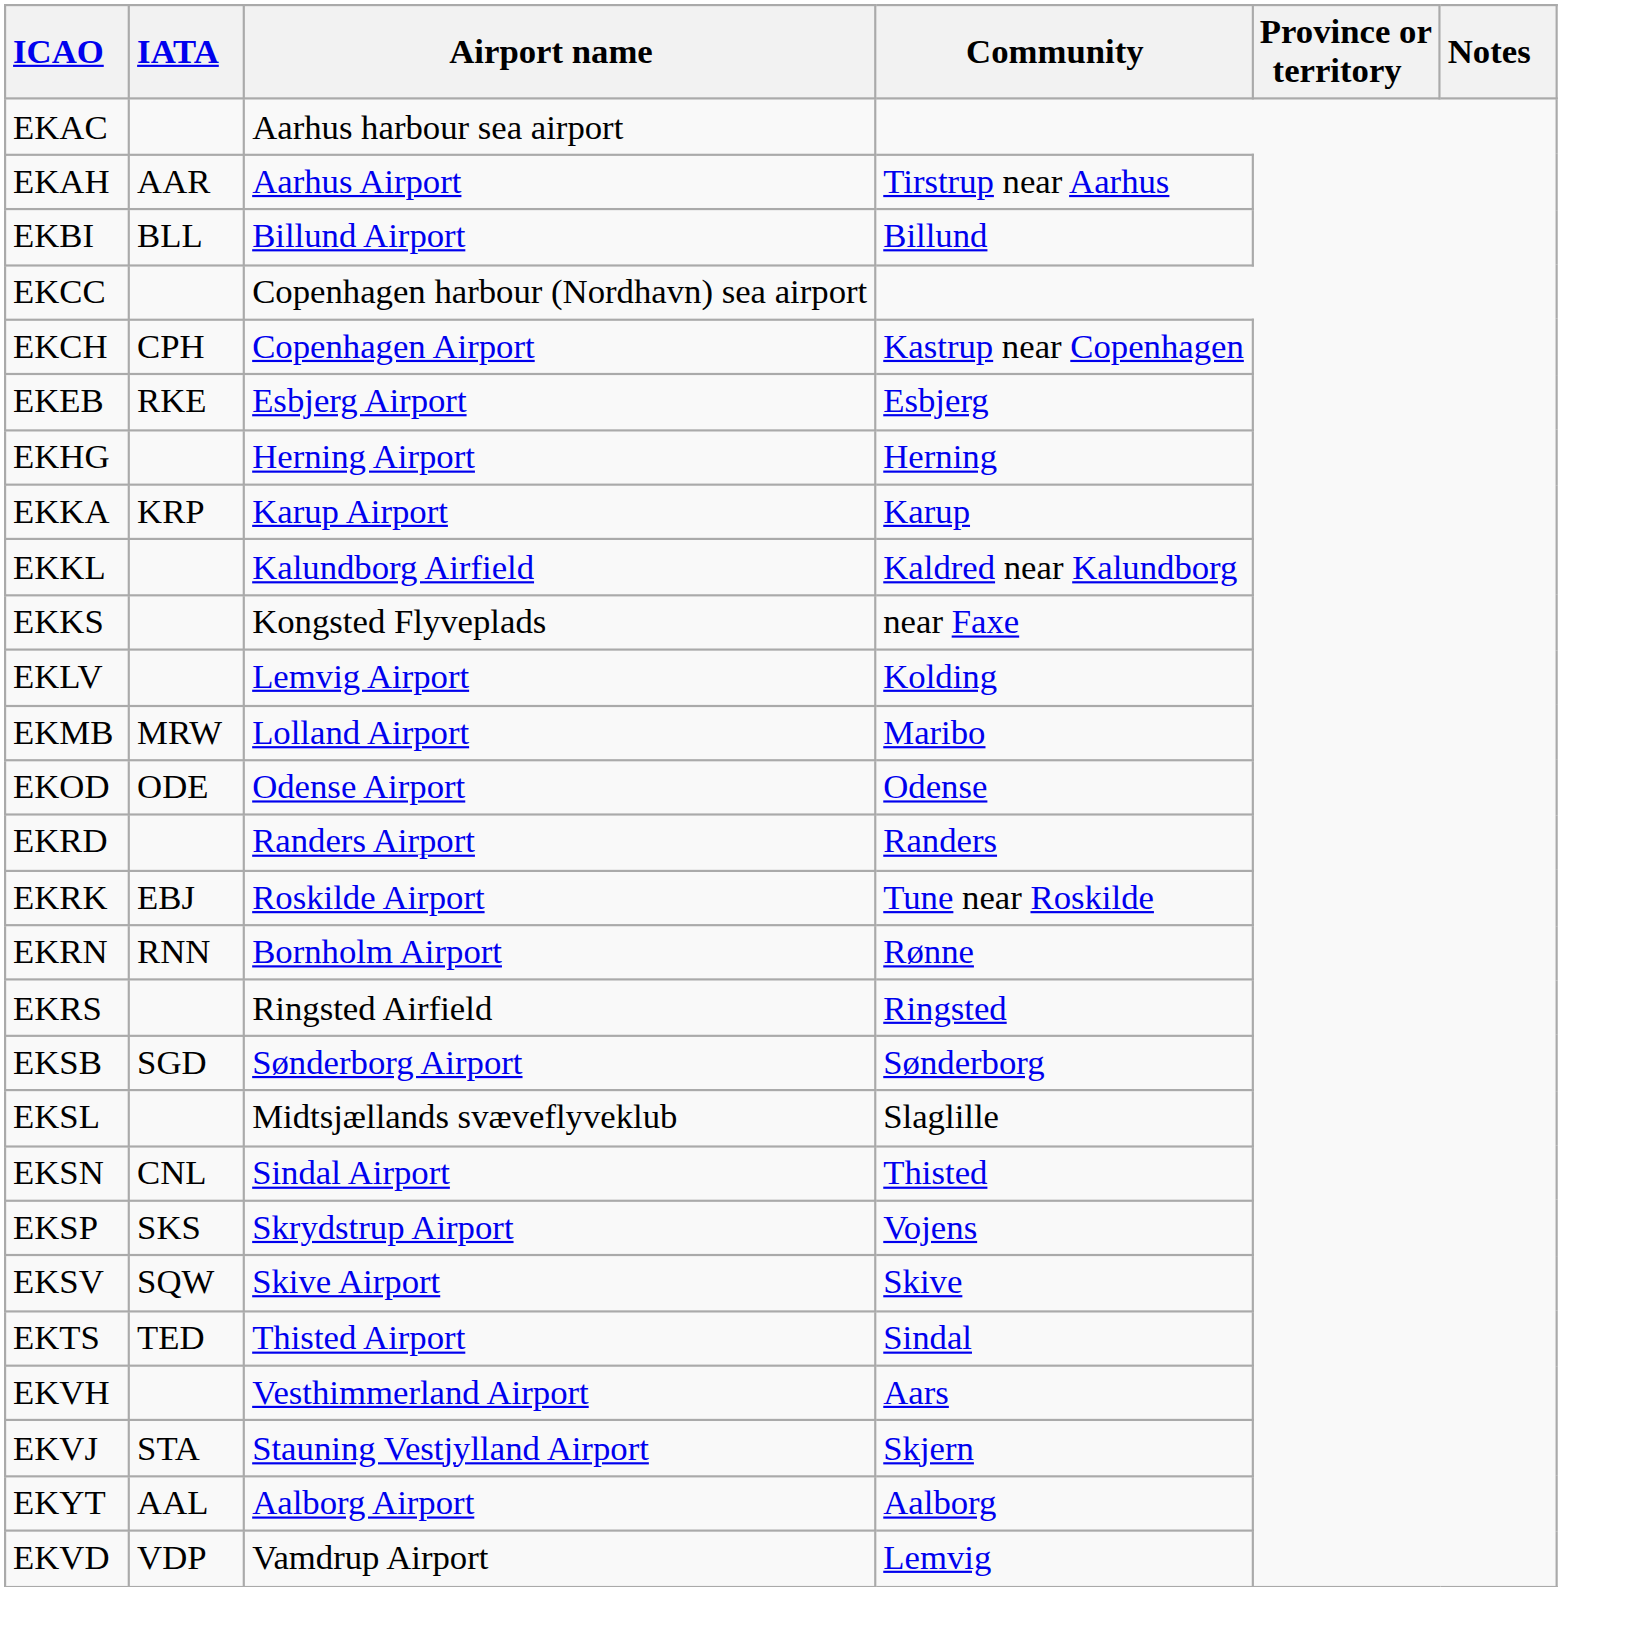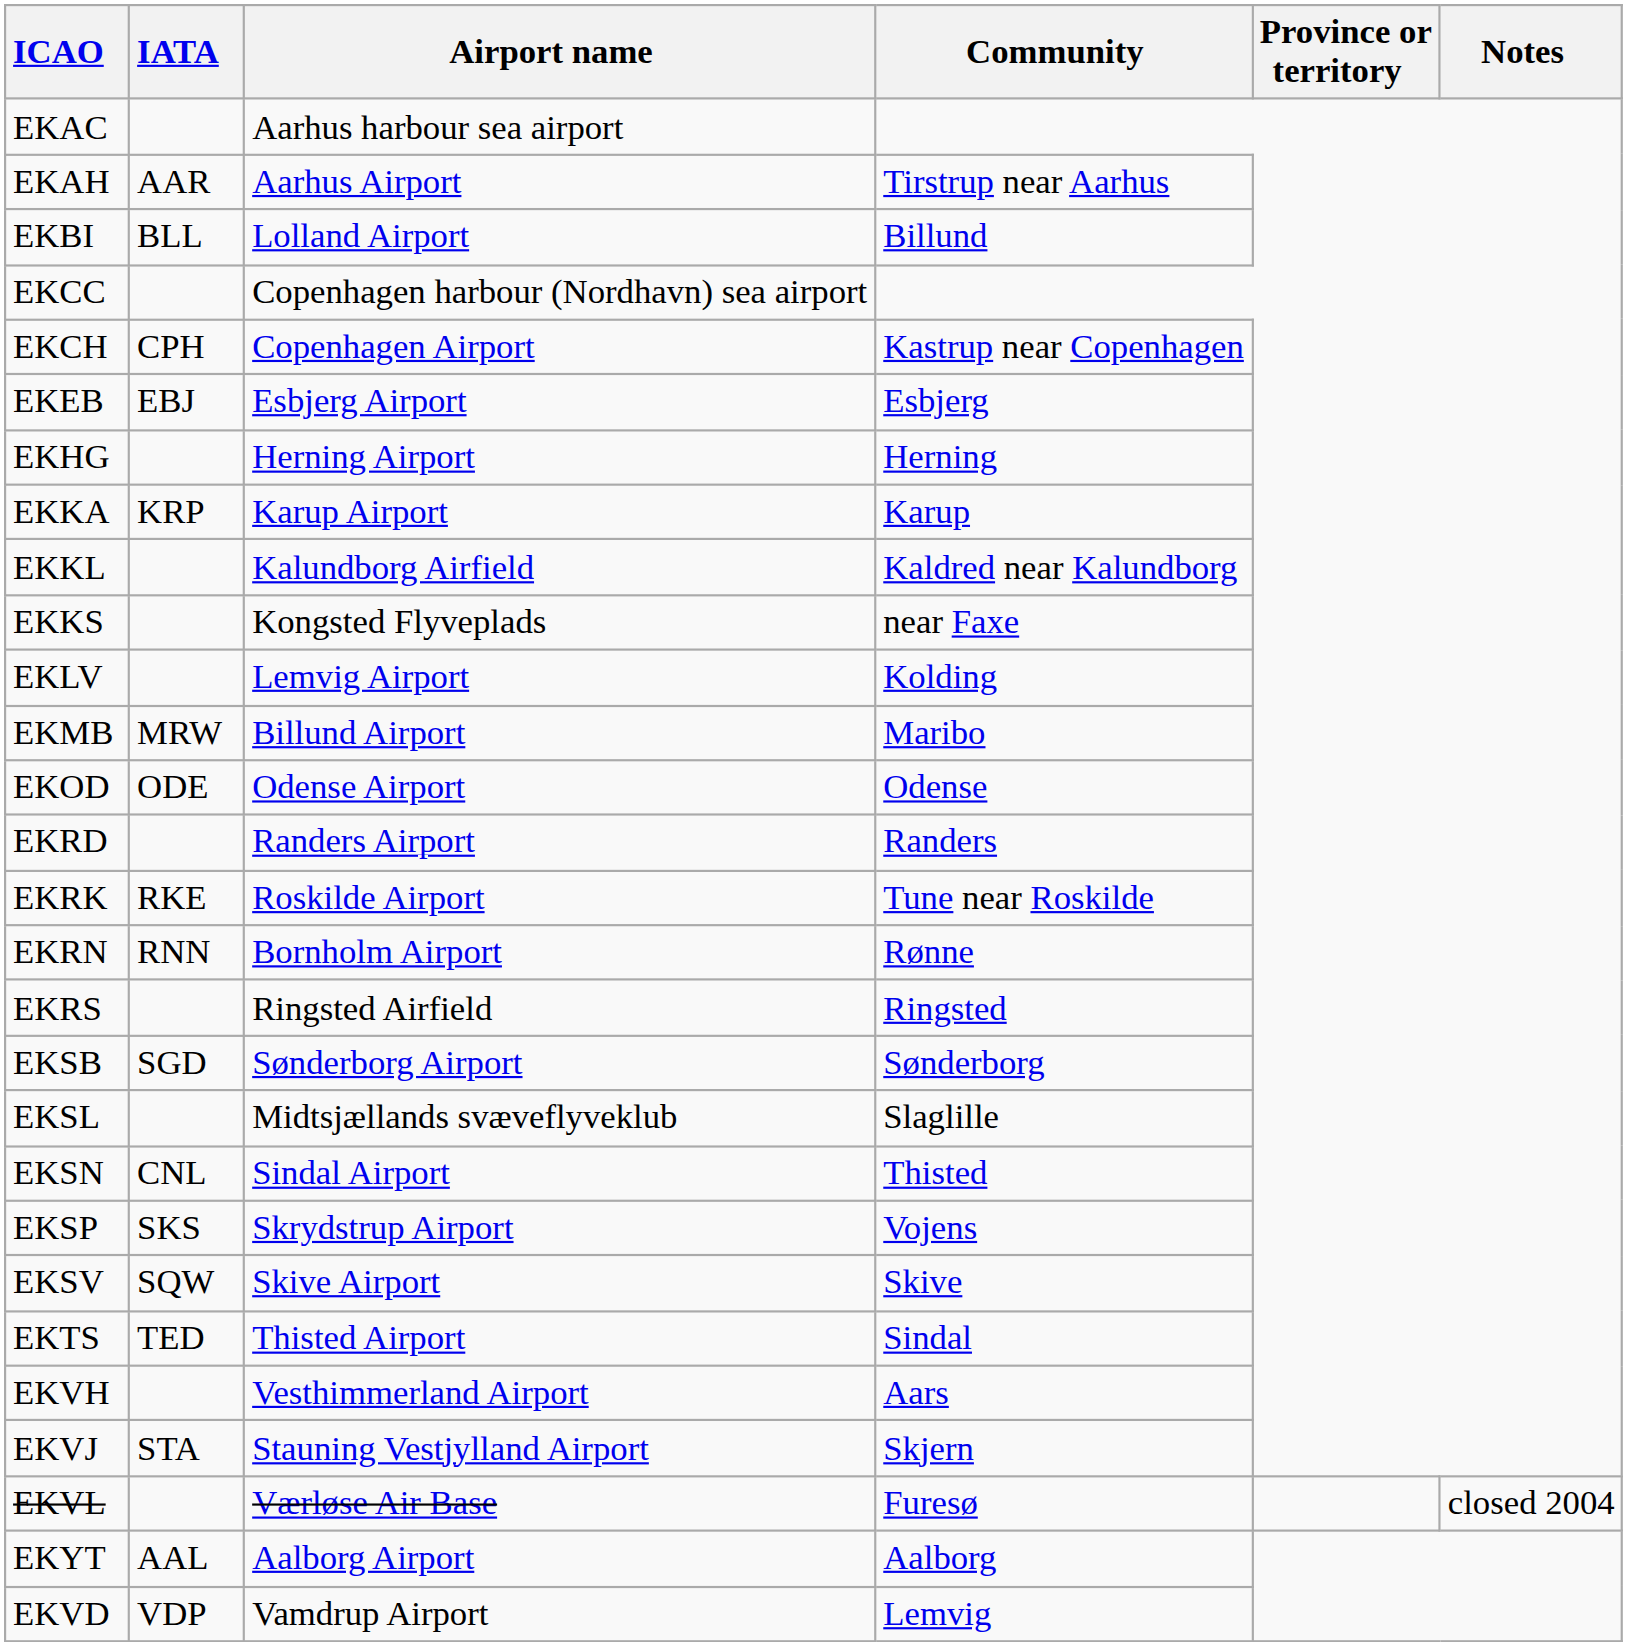 <table class="wikitable" style="width:auto;">
 <tr>
 <th width="*"><a href='#'>ICAO</a>  </th>
 <th width="*"><a href='#'>IATA</a>  </th>
 <th width="*">Airport name  </th>
 <th width="*">Community  </th>
 <th width="*">Province or<br>territory  </th>
 <th width="*">Notes  </th>
 </tr>
 <tr>
 <td>EKAC</td>
 <td></td>
 <td>Aarhus harbour sea airport</td>
 </tr>
 <tr>
 <td>EKAH</td>
 <td>AAR</td>
 <td><a href='#'>Aarhus Airport</a></td>
 <td><a href='#'>Tirstrup</a> near <a href='#'>Aarhus</a></td>
 </tr>
 <tr>
 <td>EKBI</td>
 <td>BLL</td>
-<td><a href='#'>Billund Airport</a></td>
+<td><a href='#'>Lolland Airport</a></td>
 <td><a href='#'>Billund</a></td>
 </tr>
 <tr>
 <td>EKCC</td>
 <td></td>
 <td>Copenhagen harbour (Nordhavn) sea airport</td>
 </tr>
 <tr>
 <td>EKCH</td>
 <td>CPH</td>
 <td><a href='#'>Copenhagen Airport</a></td>
 <td><a href='#'>Kastrup</a> near <a href='#'>Copenhagen</a></td>
 </tr>
 <tr>
 <td>EKEB</td>
-<td>RKE</td>
+<td>EBJ</td>
 <td><a href='#'>Esbjerg Airport</a></td>
 <td><a href='#'>Esbjerg</a></td>
 </tr>
 <tr>
 <td>EKHG</td>
 <td></td>
 <td><a href='#'>Herning Airport</a></td>
 <td><a href='#'>Herning</a></td>
 </tr>
 <tr>
 <td>EKKA</td>
 <td>KRP</td>
 <td><a href='#'>Karup Airport</a></td>
 <td><a href='#'>Karup</a></td>
 </tr>
 <tr>
 <td>EKKL</td>
 <td></td>
 <td><a href='#'>Kalundborg Airfield</a></td>
 <td><a href='#'>Kaldred</a> near <a href='#'>Kalundborg</a></td>
 </tr>
 <tr>
 <td>EKKS</td>
 <td></td>
 <td>Kongsted Flyveplads</td>
 <td>near <a href='#'>Faxe</a></td>
 </tr>
 <tr>
 <td>EKLV</td>
 <td></td>
 <td><a href='#'>Lemvig Airport</a></td>
 <td><a href='#'>Kolding</a></td>
 </tr>
 <tr>
 <td>EKMB</td>
 <td>MRW</td>
-<td><a href='#'>Lolland Airport</a></td>
+<td><a href='#'>Billund Airport</a></td>
 <td><a href='#'>Maribo</a></td>
 </tr>
 <tr>
 <td>EKOD</td>
 <td>ODE</td>
 <td><a href='#'>Odense Airport</a></td>
 <td><a href='#'>Odense</a></td>
 </tr>
 <tr>
 <td>EKRD</td>
 <td></td>
 <td><a href='#'>Randers Airport</a></td>
 <td><a href='#'>Randers</a></td>
 </tr>
 <tr>
 <td>EKRK</td>
-<td>EBJ</td>
+<td>RKE</td>
 <td><a href='#'>Roskilde Airport</a></td>
 <td><a href='#'>Tune</a> near <a href='#'>Roskilde</a></td>
 </tr>
 <tr>
 <td>EKRN</td>
 <td>RNN</td>
 <td><a href='#'>Bornholm Airport</a></td>
 <td><a href='#'>Rønne</a></td>
 </tr>
 <tr>
 <td>EKRS</td>
 <td></td>
 <td>Ringsted Airfield</td>
 <td><a href='#'>Ringsted</a></td>
 </tr>
 <tr>
 <td>EKSB</td>
 <td>SGD</td>
 <td><a href='#'>Sønderborg Airport</a></td>
 <td><a href='#'>Sønderborg</a></td>
 </tr>
 <tr>
 <td>EKSL</td>
 <td></td>
 <td>Midtsjællands svæveflyveklub</td>
 <td>Slaglille</td>
 </tr>
 <tr>
 <td>EKSN</td>
 <td>CNL</td>
 <td><a href='#'>Sindal Airport</a></td>
 <td><a href='#'>Thisted</a></td>
 </tr>
 <tr>
 <td>EKSP</td>
 <td>SKS</td>
 <td><a href='#'>Skrydstrup Airport</a></td>
 <td><a href='#'>Vojens</a></td>
 </tr>
 <tr>
 <td>EKSV</td>
 <td>SQW</td>
 <td><a href='#'>Skive Airport</a></td>
 <td><a href='#'>Skive</a></td>
 </tr>
 <tr>
 <td>EKTS</td>
 <td>TED</td>
 <td><a href='#'>Thisted Airport</a></td>
 <td><a href='#'>Sindal</a></td>
 </tr>
 <tr>
 <td>EKVH</td>
 <td></td>
 <td><a href='#'>Vesthimmerland Airport</a></td>
 <td><a href='#'>Aars</a></td>
 </tr>
 <tr>
 <td>EKVJ</td>
 <td>STA</td>
 <td><a href='#'>Stauning Vestjylland Airport</a></td>
 <td><a href='#'>Skjern</a></td>
 </tr>
 <tr>
+<td><s>EKVL</s></td>
+<td></td>
+<td><s><a href='#'>Værløse Air Base</a></s></td>
+<td><a href='#'>Furesø</a></td>
+<td></td>
+<td>closed 2004</td>
+</tr>
+<tr>
 <td>EKYT</td>
 <td>AAL</td>
 <td><a href='#'>Aalborg Airport</a></td>
 <td><a href='#'>Aalborg</a></td>
 </tr>
 <tr>
 <td>EKVD</td>
 <td>VDP</td>
 <td>Vamdrup Airport</td>
 <td><a href='#'>Lemvig</a></td>
 </tr>
 </table>
